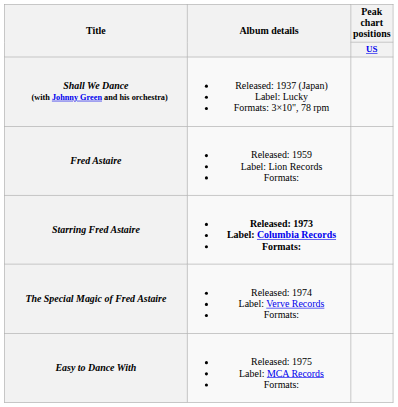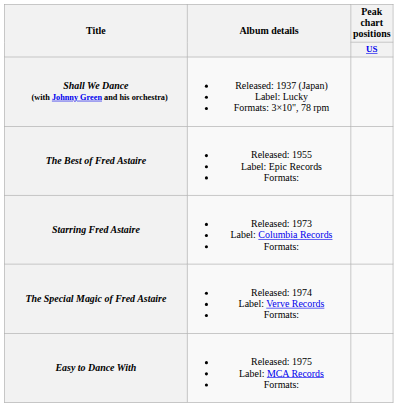 <table class="wikitable plainrowheaders" style="text-align:center;" border="1">
 <tr>
 <th scope="col" rowspan="2" style="width:18em;">Title</th>
 <th scope="col" rowspan="2" style="width:16em;">Album details</th>
 <th scope="col">Peak chart positions</th>
 </tr>
 <tr>
 <th scope="col" style="width:3em;font-size:90%;"><a href='#'>US</a></th>
 </tr>
 <tr>
 <th scope="row"><em>Shall We Dance</em><br>   <small>(with <a href='#'>Johnny Green</a> and his orchestra)</small></th>
 <td><br><ul><li>Released: 1937 (Japan)</li><li>Label: Lucky</li><li>Formats: 3×10", 78 rpm</li></ul></td>
 <td></td>
 </tr>
 <tr>
-<th scope="row"><em>Fred Astaire</em></th>
-<td><br><ul><li>Released: 1959</li><li>Label: Lion Records</li><li>Formats:</li></ul></td>
+<th scope="row"><em>The Best of Fred Astaire</em></th>
+<td><br><ul><li>Released: 1955</li><li>Label: Epic Records</li><li>Formats:</li></ul></td>
 <td></td>
 </tr>
 <tr>
 <th scope="row"><em>Starring Fred Astaire</em></th>
-<td><strong><br><ul><li>Released: 1973</li><li>Label: <a href='#'>Columbia Records</a></li><li>Formats:</li></ul></strong></td>
+<td><br><ul><li>Released: 1973</li><li>Label: <a href='#'>Columbia Records</a></li><li>Formats:</li></ul></td>
 <td></td>
 </tr>
 <tr>
 <th scope="row"><em>The Special Magic of Fred Astaire</em></th>
 <td><br><ul><li>Released: 1974</li><li>Label: <a href='#'>Verve Records</a></li><li>Formats:</li></ul></td>
 <td></td>
 </tr>
 <tr>
 <th scope="row"><em>Easy to Dance With</em></th>
 <td><br><ul><li>Released: 1975</li><li>Label: <a href='#'>MCA Records</a></li><li>Formats:</li></ul></td>
 <td></td>
 </tr>
 </table>
